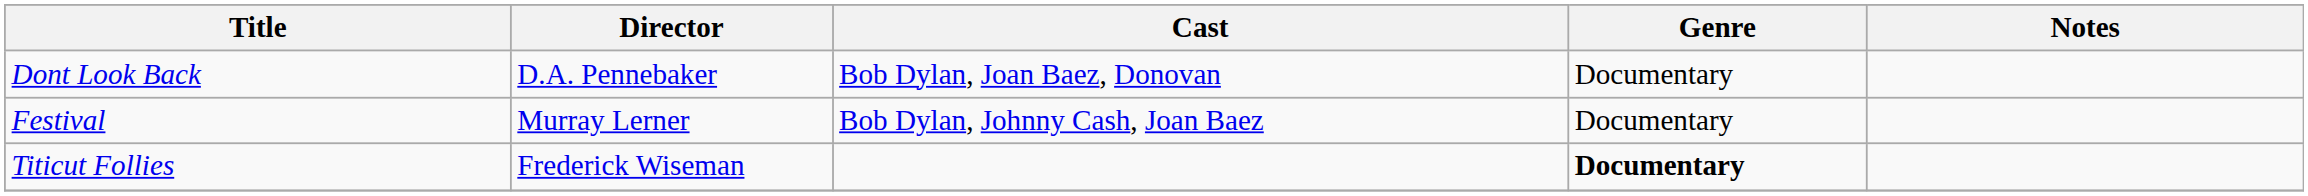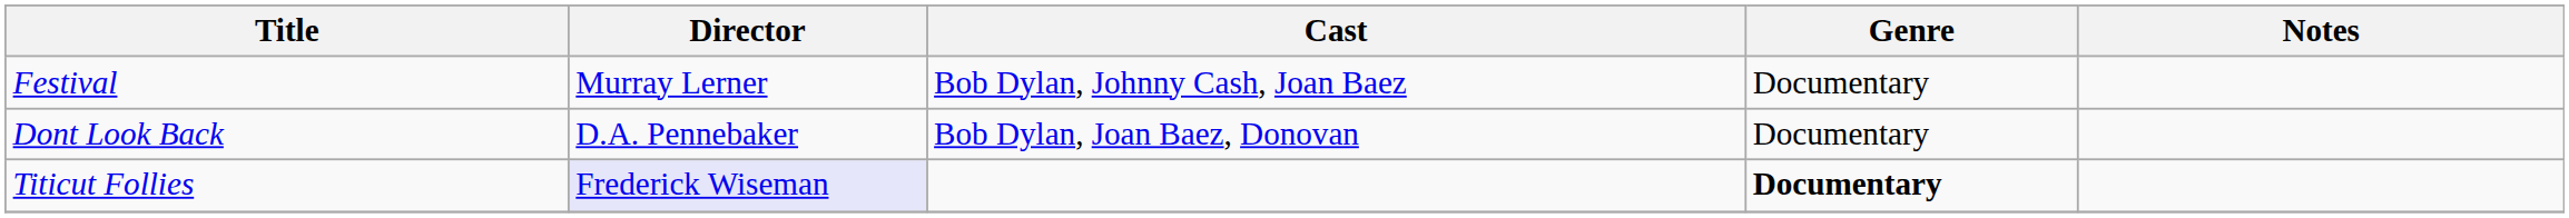 <table class="wikitable" style="width:100%;">
 <tr>
 <th style="width:22%;">Title</th>
 <th style="width:14%;">Director</th>
 <th style="width:32%;">Cast</th>
 <th style="width:13%;">Genre</th>
 <th style="width:19%;">Notes</th>
 </tr>
 <tr>
+<td><em><a href='#'>Festival</a></em></td>
+<td><a href='#'>Murray Lerner</a></td>
+<td><a href='#'>Bob Dylan</a>, <a href='#'>Johnny Cash</a>, <a href='#'>Joan Baez</a></td>
+<td>Documentary</td>
+<td></td>
+</tr>
+<tr>
 <td><em><a href='#'>Dont Look Back</a></em></td>
 <td><a href='#'>D.A. Pennebaker</a></td>
 <td><a href='#'>Bob Dylan</a>, <a href='#'>Joan Baez</a>, <a href='#'>Donovan</a></td>
 <td>Documentary</td>
 <td></td>
 </tr>
 <tr>
-<td><em><a href='#'>Festival</a></em></td>
-<td><a href='#'>Murray Lerner</a></td>
-<td><a href='#'>Bob Dylan</a>, <a href='#'>Johnny Cash</a>, <a href='#'>Joan Baez</a></td>
-<td>Documentary</td>
-<td></td>
-</tr>
-<tr>
 <td><em><a href='#'>Titicut Follies</a></em></td>
-<td><a href='#'>Frederick Wiseman</a></td>
+<td style="background: lavender;"><a href='#'>Frederick Wiseman</a></td>
 <td></td>
 <td><strong>Documentary</strong></td>
 <td></td>
 </tr>
 <tr>
 </tr>
 </table>
